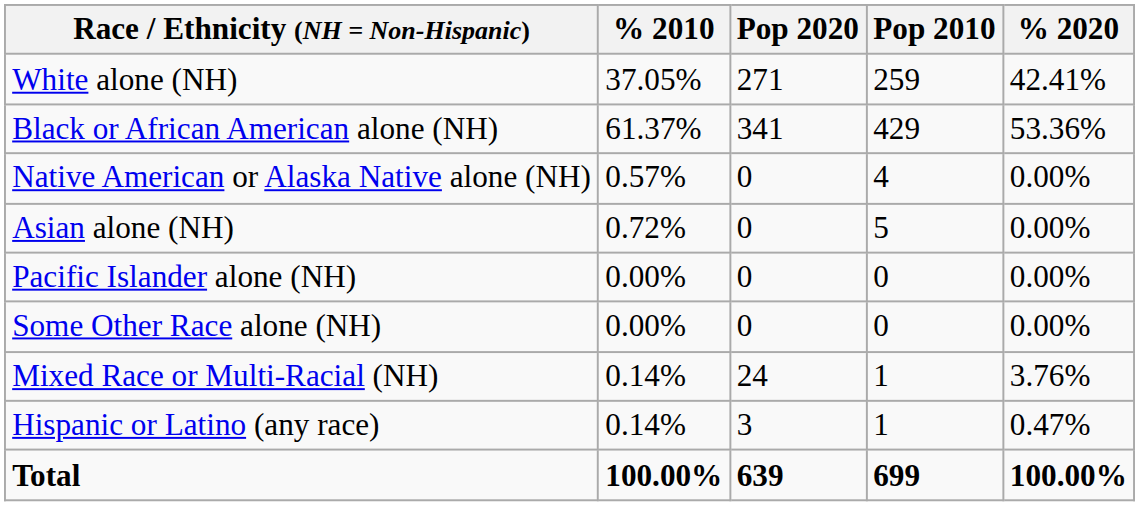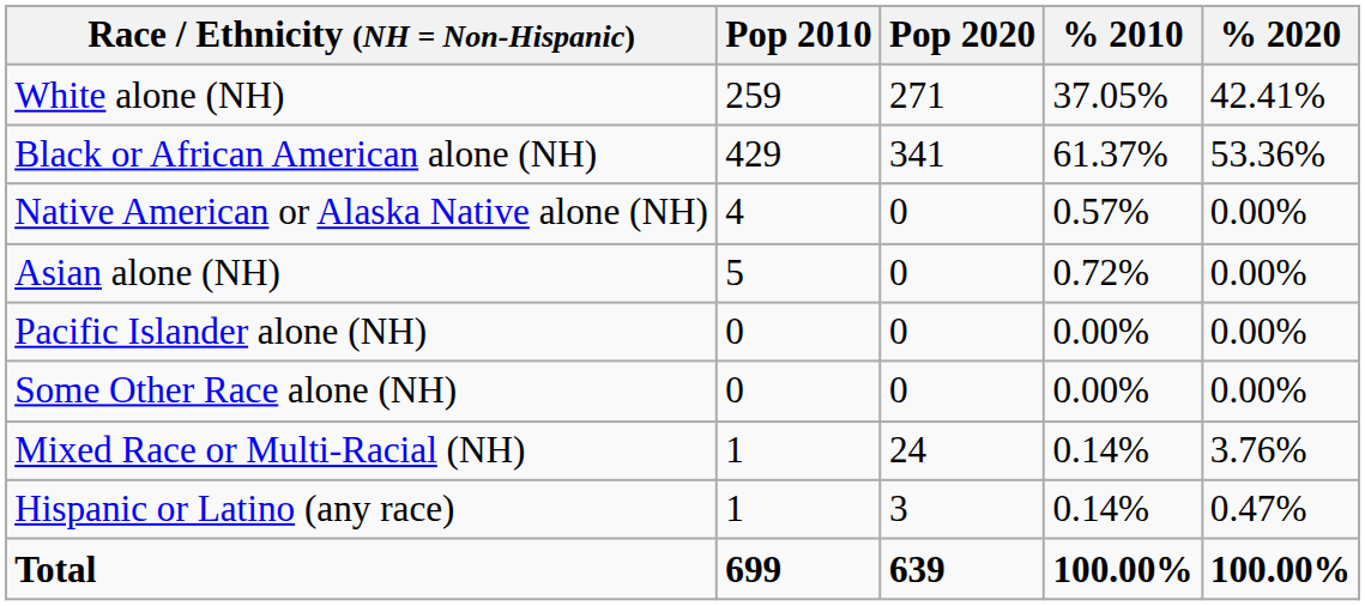 <table class="wikitable">
 <tr>
 <th>Race / Ethnicity <small>(<em>NH = Non-Hispanic</em>)</small></th>
+<th>Pop 2010</th>
+<th>Pop 2020</th>
 <th>% 2010</th>
-<th>Pop 2020</th>
-<th>Pop 2010</th>
 <th>% 2020</th>
 </tr>
 <tr>
 <td><a href='#'>White</a> alone (NH)</td>
+<td>259</td>
+<td>271</td>
 <td>37.05%</td>
-<td>271</td>
-<td>259</td>
 <td>42.41%</td>
 </tr>
 <tr>
 <td><a href='#'>Black or African American</a> alone (NH)</td>
+<td>429</td>
+<td>341</td>
 <td>61.37%</td>
-<td>341</td>
-<td>429</td>
 <td>53.36%</td>
 </tr>
 <tr>
 <td><a href='#'>Native American</a> or <a href='#'>Alaska Native</a> alone (NH)</td>
+<td>4</td>
+<td>0</td>
 <td>0.57%</td>
-<td>0</td>
-<td>4</td>
 <td>0.00%</td>
 </tr>
 <tr>
 <td><a href='#'>Asian</a> alone (NH)</td>
+<td>5</td>
+<td>0</td>
 <td>0.72%</td>
-<td>0</td>
-<td>5</td>
 <td>0.00%</td>
 </tr>
 <tr>
 <td><a href='#'>Pacific Islander</a> alone (NH)</td>
-<td>0.00%</td>
 <td>0</td>
 <td>0</td>
+<td>0.00%</td>
 <td>0.00%</td>
 </tr>
 <tr>
 <td><a href='#'>Some Other Race</a> alone (NH)</td>
-<td>0.00%</td>
 <td>0</td>
 <td>0</td>
+<td>0.00%</td>
 <td>0.00%</td>
 </tr>
 <tr>
 <td><a href='#'>Mixed Race or Multi-Racial</a> (NH)</td>
+<td>1</td>
+<td>24</td>
 <td>0.14%</td>
-<td>24</td>
-<td>1</td>
 <td>3.76%</td>
 </tr>
 <tr>
 <td><a href='#'>Hispanic or Latino</a> (any race)</td>
+<td>1</td>
+<td>3</td>
 <td>0.14%</td>
-<td>3</td>
-<td>1</td>
 <td>0.47%</td>
 </tr>
 <tr>
 <td><strong>Total</strong></td>
+<td><strong>699</strong></td>
+<td><strong>639</strong></td>
 <td><strong>100.00%</strong></td>
-<td><strong>639</strong></td>
-<td><strong>699</strong></td>
 <td><strong>100.00%</strong></td>
 </tr>
 </table>
